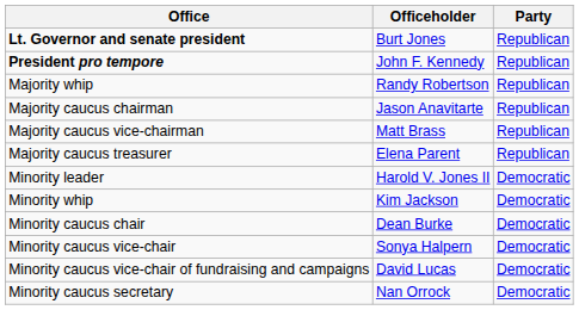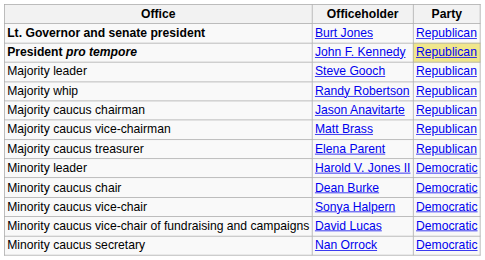 <table class="wikitable">
 <tr>
 <th>Office</th>
 <th>Officeholder</th>
 <th>Party</th>
 </tr>
 <tr>
 <td><strong>Lt. Governor and senate president</strong></td>
 <td><a href='#'>Burt Jones</a></td>
 <td><a href='#'>Republican</a></td>
 </tr>
 <tr>
 <td><strong>President <em>pro tempore<strong><em></td>
 <td><a href='#'>John F. Kennedy</a></td>
+<td style="background: khaki;"><a href='#'>Republican</a></td>
+</tr>
+<tr>
+<td></strong>Majority leader<strong></td>
+<td><a href='#'>Steve Gooch</a></td>
 <td><a href='#'>Republican</a></td>
 </tr>
 <tr>
 <td></strong>Majority whip<strong></td>
 <td><a href='#'>Randy Robertson</a></td>
 <td><a href='#'>Republican</a></td>
 </tr>
 <tr>
 <td></strong>Majority caucus chairman<strong></td>
 <td><a href='#'>Jason Anavitarte</a></td>
 <td><a href='#'>Republican</a></td>
 </tr>
 <tr>
 <td></strong>Majority caucus vice-chairman<strong></td>
 <td><a href='#'>Matt Brass</a></td>
 <td><a href='#'>Republican</a></td>
 </tr>
 <tr>
 <td></strong>Majority caucus treasurer<strong></td>
 <td><a href='#'>Elena Parent</a></td>
 <td><a href='#'>Republican</a></td>
 </tr>
 <tr>
 <td></strong>Minority leader<strong></td>
 <td><a href='#'>Harold V. Jones II</a></td>
 <td><a href='#'>Democratic</a></td>
 </tr>
 <tr>
-<td></strong>Minority whip<strong></td>
-<td><a href='#'>Kim Jackson</a></td>
-<td><a href='#'>Democratic</a></td>
-</tr>
-<tr>
 <td></strong>Minority caucus chair<strong></td>
 <td><a href='#'>Dean Burke</a></td>
 <td><a href='#'>Democratic</a></td>
 </tr>
 <tr>
 <td></strong>Minority caucus vice-chair<strong></td>
 <td><a href='#'>Sonya Halpern</a></td>
 <td><a href='#'>Democratic</a></td>
 </tr>
 <tr>
 <td></strong>Minority caucus vice-chair of fundraising and campaigns<strong></td>
 <td><a href='#'>David Lucas</a></td>
 <td><a href='#'>Democratic</a></td>
 </tr>
 <tr>
 <td></strong>Minority caucus secretary<strong></td>
 <td><a href='#'>Nan Orrock</a></td>
 <td><a href='#'>Democratic</a></td>
 </tr>
 </table>
